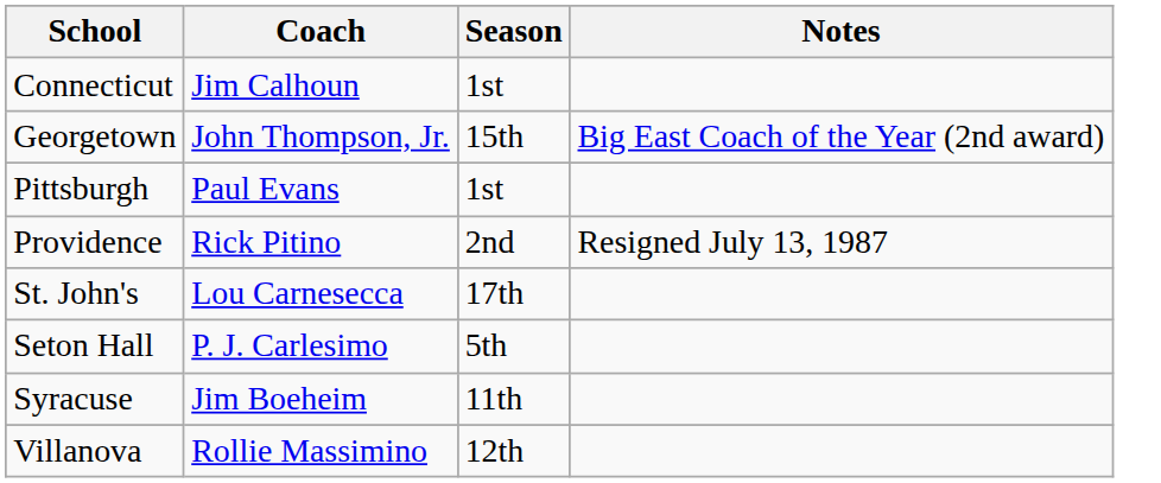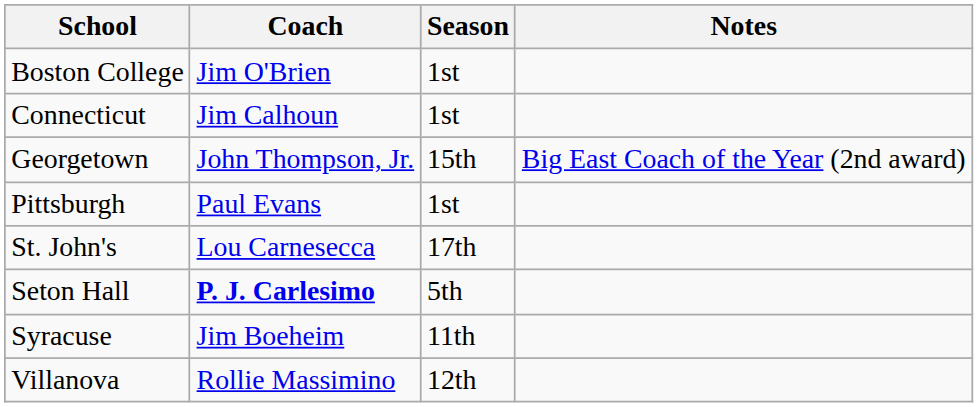 <table class="wikitable">
 <tr>
 <th>School</th>
 <th>Coach</th>
 <th>Season</th>
 <th>Notes</th>
+</tr>
+<tr>
+<td>Boston College</td>
+<td><a href='#'>Jim O'Brien</a></td>
+<td>1st</td>
+<td></td>
 </tr>
 <tr>
 <td>Connecticut</td>
 <td><a href='#'>Jim Calhoun</a></td>
 <td>1st</td>
 <td></td>
 </tr>
 <tr>
 <td>Georgetown</td>
 <td><a href='#'>John Thompson, Jr.</a></td>
 <td>15th</td>
 <td><a href='#'>Big East Coach of the Year</a> (2nd award)</td>
 </tr>
 <tr>
 <td>Pittsburgh</td>
 <td><a href='#'>Paul Evans</a></td>
 <td>1st</td>
 <td></td>
 </tr>
 <tr>
-<td>Providence</td>
-<td><a href='#'>Rick Pitino</a></td>
-<td>2nd</td>
-<td>Resigned July 13, 1987</td>
-</tr>
-<tr>
 <td>St. John's</td>
 <td><a href='#'>Lou Carnesecca</a></td>
 <td>17th</td>
 <td></td>
 </tr>
 <tr>
 <td>Seton Hall</td>
-<td><a href='#'>P. J. Carlesimo</a></td>
+<td><strong><a href='#'>P. J. Carlesimo</a></strong></td>
 <td>5th</td>
 <td></td>
 </tr>
 <tr>
 <td>Syracuse</td>
 <td><a href='#'>Jim Boeheim</a></td>
 <td>11th</td>
 <td></td>
 </tr>
 <tr>
 <td>Villanova</td>
 <td><a href='#'>Rollie Massimino</a></td>
 <td>12th</td>
 <td></td>
 </tr>
 </table>
